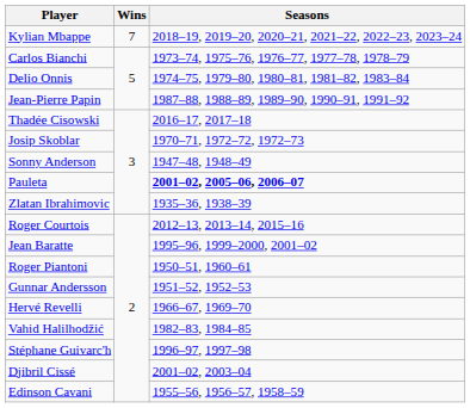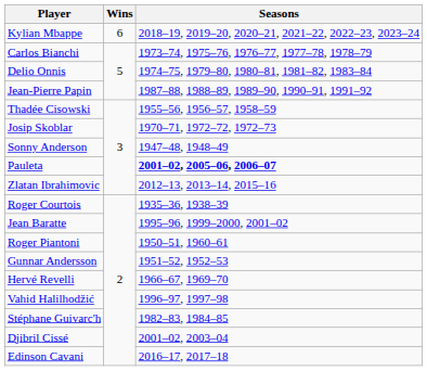 <table class="wikitable">
 <tr>
 <th>Player</th>
 <th>Wins</th>
 <th>Seasons</th>
 </tr>
 <tr>
 <td> <a href='#'>Kylian Mbappe</a></td>
-<td align="center">7</td>
+<td align="center">6</td>
 <td><a href='#'>2018–19</a>, <a href='#'>2019–20</a>, <a href='#'>2020–21</a>, <a href='#'>2021–22</a>, <a href='#'>2022–23</a>, <a href='#'>2023–24</a></td>
 </tr>
 <tr>
 <td> <a href='#'>Carlos Bianchi</a></td>
 <td rowspan="3" align="center">5</td>
 <td><a href='#'>1973–74</a>, <a href='#'>1975–76</a>, <a href='#'>1976–77</a>, <a href='#'>1977–78</a>, <a href='#'>1978–79</a></td>
 </tr>
 <tr>
 <td> <a href='#'>Delio Onnis</a></td>
 <td><a href='#'>1974–75</a>, <a href='#'>1979–80</a>, <a href='#'>1980–81</a>, <a href='#'>1981–82</a>, <a href='#'>1983–84</a></td>
 </tr>
 <tr>
 <td> <a href='#'>Jean-Pierre Papin</a></td>
 <td><a href='#'>1987–88</a>, <a href='#'>1988–89</a>, <a href='#'>1989–90</a>, <a href='#'>1990–91</a>, <a href='#'>1991–92</a></td>
 </tr>
 <tr>
 <td> <a href='#'>Thadée Cisowski</a></td>
 <td rowspan="5" align="center">3</td>
-<td><a href='#'>2016–17</a>, <a href='#'>2017–18</a></td>
+<td><a href='#'>1955–56</a>, <a href='#'>1956–57</a>, <a href='#'>1958–59</a></td>
 </tr>
 <tr>
 <td> <a href='#'>Josip Skoblar</a></td>
 <td><a href='#'>1970–71</a>, <a href='#'>1972–72</a>, <a href='#'>1972–73</a></td>
 </tr>
 <tr>
 <td> <a href='#'>Sonny Anderson</a></td>
 <td><a href='#'>1947–48</a>, <a href='#'>1948–49</a></td>
 </tr>
 <tr>
 <td> <a href='#'>Pauleta</a></td>
 <td><strong><a href='#'>2001–02</a>, <a href='#'>2005–06</a>, <a href='#'>2006–07</a></strong></td>
 </tr>
 <tr>
 <td> <a href='#'>Zlatan Ibrahimovic</a></td>
-<td><a href='#'>1935–36</a>, <a href='#'>1938–39</a></td>
+<td><a href='#'>2012–13</a>, <a href='#'>2013–14</a>, <a href='#'>2015–16</a></td>
 </tr>
 <tr>
 <td> <a href='#'>Roger Courtois</a></td>
 <td rowspan="9"align="center">2</td>
-<td><a href='#'>2012–13</a>, <a href='#'>2013–14</a>, <a href='#'>2015–16</a></td>
+<td><a href='#'>1935–36</a>, <a href='#'>1938–39</a></td>
 </tr>
 <tr>
 <td> <a href='#'>Jean Baratte</a></td>
 <td><a href='#'>1995–96</a>, <a href='#'>1999–2000</a>, <a href='#'>2001–02</a></td>
 </tr>
 <tr>
 <td> <a href='#'>Roger Piantoni</a></td>
 <td><a href='#'>1950–51</a>, <a href='#'>1960–61</a></td>
 </tr>
 <tr>
 <td> <a href='#'>Gunnar Andersson</a></td>
 <td><a href='#'>1951–52</a>, <a href='#'>1952–53</a></td>
 </tr>
 <tr>
 <td> <a href='#'>Hervé Revelli</a></td>
 <td><a href='#'>1966–67</a>, <a href='#'>1969–70</a></td>
 </tr>
 <tr>
 <td> <a href='#'>Vahid Halilhodžić</a></td>
-<td><a href='#'>1982–83</a>, <a href='#'>1984–85</a></td>
+<td><a href='#'>1996–97</a>, <a href='#'>1997–98</a></td>
 </tr>
 <tr>
 <td> <a href='#'>Stéphane Guivarc'h</a></td>
-<td><a href='#'>1996–97</a>, <a href='#'>1997–98</a></td>
+<td><a href='#'>1982–83</a>, <a href='#'>1984–85</a></td>
 </tr>
 <tr>
 <td> <a href='#'>Djibril Cissé</a></td>
 <td><a href='#'>2001–02</a>, <a href='#'>2003–04</a></td>
 </tr>
 <tr>
 <td> <a href='#'>Edinson Cavani</a></td>
-<td><a href='#'>1955–56</a>, <a href='#'>1956–57</a>, <a href='#'>1958–59</a></td>
+<td><a href='#'>2016–17</a>, <a href='#'>2017–18</a></td>
 </tr>
 </table>
